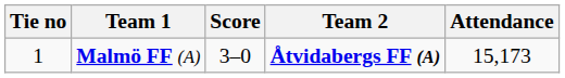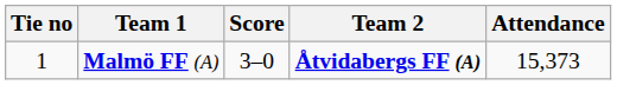 <table class="wikitable" style="text-align:center">
 <tr>
 <th style= width="40px">Tie no</th>
 <th style= width="150px">Team 1</th>
 <th style= width="60px">Score</th>
 <th style= width="150px">Team 2</th>
 <th style= width="30px">Attendance</th>
 </tr>
 <tr>
 <td>1</td>
 <td><strong><a href='#'>Malmö FF</a></strong> <em><small>(A)</small></em></td>
 <td>3–0</td>
 <td><strong><a href='#'>Åtvidabergs FF</a> <em><small>(A)</small></em></strong></td>
-<td>15,173</td>
+<td>15,373</td>
 </tr>
 </table>
